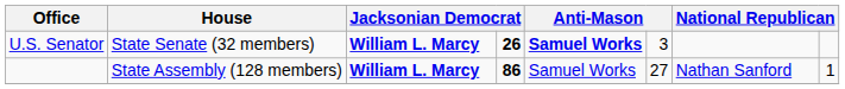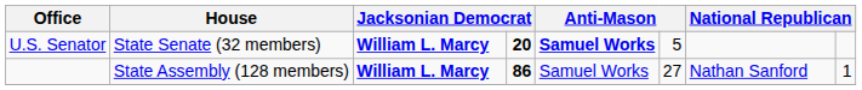 <table class=wikitable>
 <tr bgcolor=lightgrey>
 <th>Office</th>
 <th>House</th>
 <th colspan="2"><a href='#'>Jacksonian Democrat</a></th>
 <th colspan="2"><a href='#'>Anti-Mason</a></th>
 <th colspan="2"><a href='#'>National Republican</a></th>
 </tr>
 <tr>
 <td><a href='#'>U.S. Senator</a></td>
 <td><a href='#'>State Senate</a> (32 members)</td>
 <td><strong><a href='#'>William L. Marcy</a></strong></td>
-<td align="right"><strong>26</strong></td>
+<td align="right"><strong>20</strong></td>
 <td><strong><a href='#'>Samuel Works</a></strong></td>
-<td align="right">3</td>
+<td align="right">5</td>
 <td></td>
 <td></td>
 </tr>
 <tr>
 <td></td>
 <td><a href='#'>State Assembly</a> (128 members)</td>
 <td><strong><a href='#'>William L. Marcy</a></strong></td>
 <td align="right"><strong>86</strong></td>
 <td><a href='#'>Samuel Works</a></td>
 <td align="right">27</td>
 <td><a href='#'>Nathan Sanford</a></td>
 <td align="right">1</td>
 </tr>
 <tr>
 </tr>
 </table>
